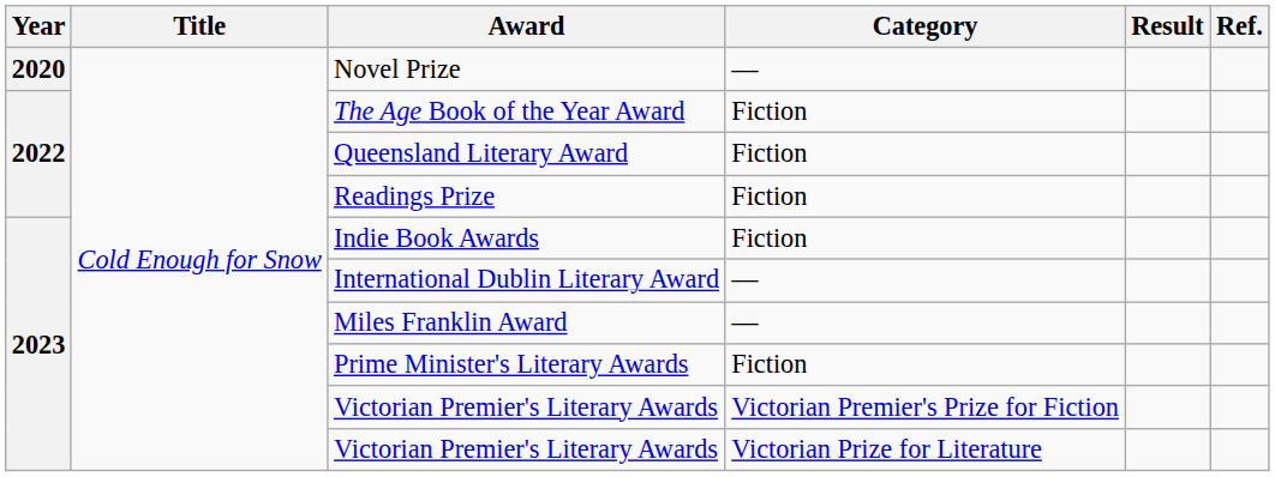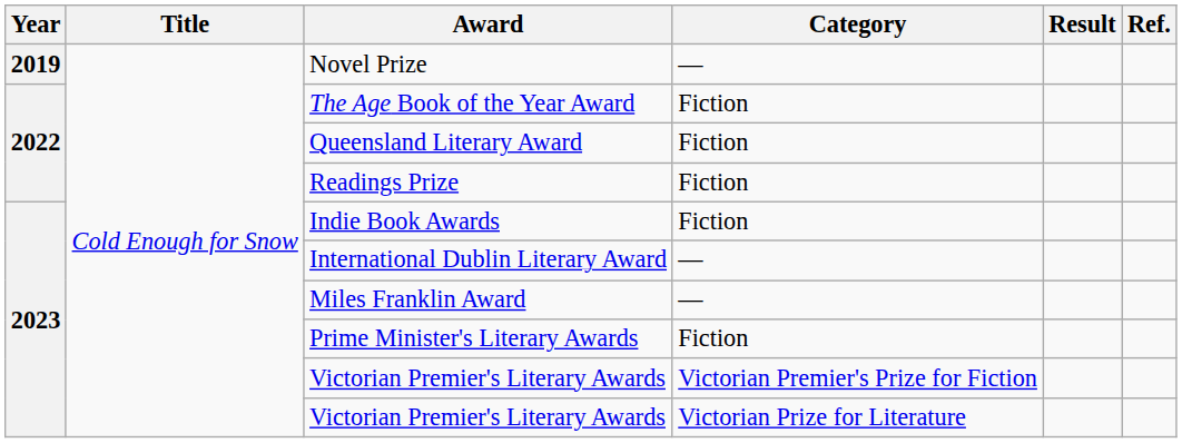 <table class="wikitable sortable mw-collapsible">
 <tr>
 <th>Year</th>
 <th>Title</th>
 <th>Award</th>
 <th>Category</th>
 <th>Result</th>
 <th>Ref.</th>
 </tr>
 <tr>
-<th>2020</th>
+<th>2019</th>
 <td rowspan="10"><em><a href='#'>Cold Enough for Snow</a></em></td>
 <td>Novel Prize</td>
 <td>—</td>
 <td></td>
 <td></td>
 </tr>
 <tr>
 <th rowspan="3">2022</th>
 <td><a href='#'><em>The Age</em> Book of the Year Award</a></td>
 <td>Fiction</td>
 <td></td>
 <td></td>
 </tr>
 <tr>
 <td><a href='#'>Queensland Literary Award</a></td>
 <td>Fiction</td>
 <td></td>
 <td></td>
 </tr>
 <tr>
 <td><a href='#'>Readings Prize</a></td>
 <td>Fiction</td>
 <td></td>
 <td></td>
 </tr>
 <tr>
 <th rowspan="6">2023</th>
 <td><a href='#'>Indie Book Awards</a></td>
 <td>Fiction</td>
 <td></td>
 <td></td>
 </tr>
 <tr>
 <td><a href='#'>International Dublin Literary Award</a></td>
 <td>—</td>
 <td></td>
 <td></td>
 </tr>
 <tr>
 <td><a href='#'>Miles Franklin Award</a></td>
 <td>—</td>
 <td></td>
 <td></td>
 </tr>
 <tr>
 <td><a href='#'>Prime Minister's Literary Awards</a></td>
 <td>Fiction</td>
 <td></td>
 <td></td>
 </tr>
 <tr>
 <td><a href='#'>Victorian Premier's Literary Awards</a></td>
 <td><a href='#'>Victorian Premier's Prize for Fiction</a></td>
 <td></td>
 <td></td>
 </tr>
 <tr>
 <td><a href='#'>Victorian Premier's Literary Awards</a></td>
 <td><a href='#'>Victorian Prize for Literature</a></td>
 <td></td>
 <td></td>
 </tr>
 </table>
